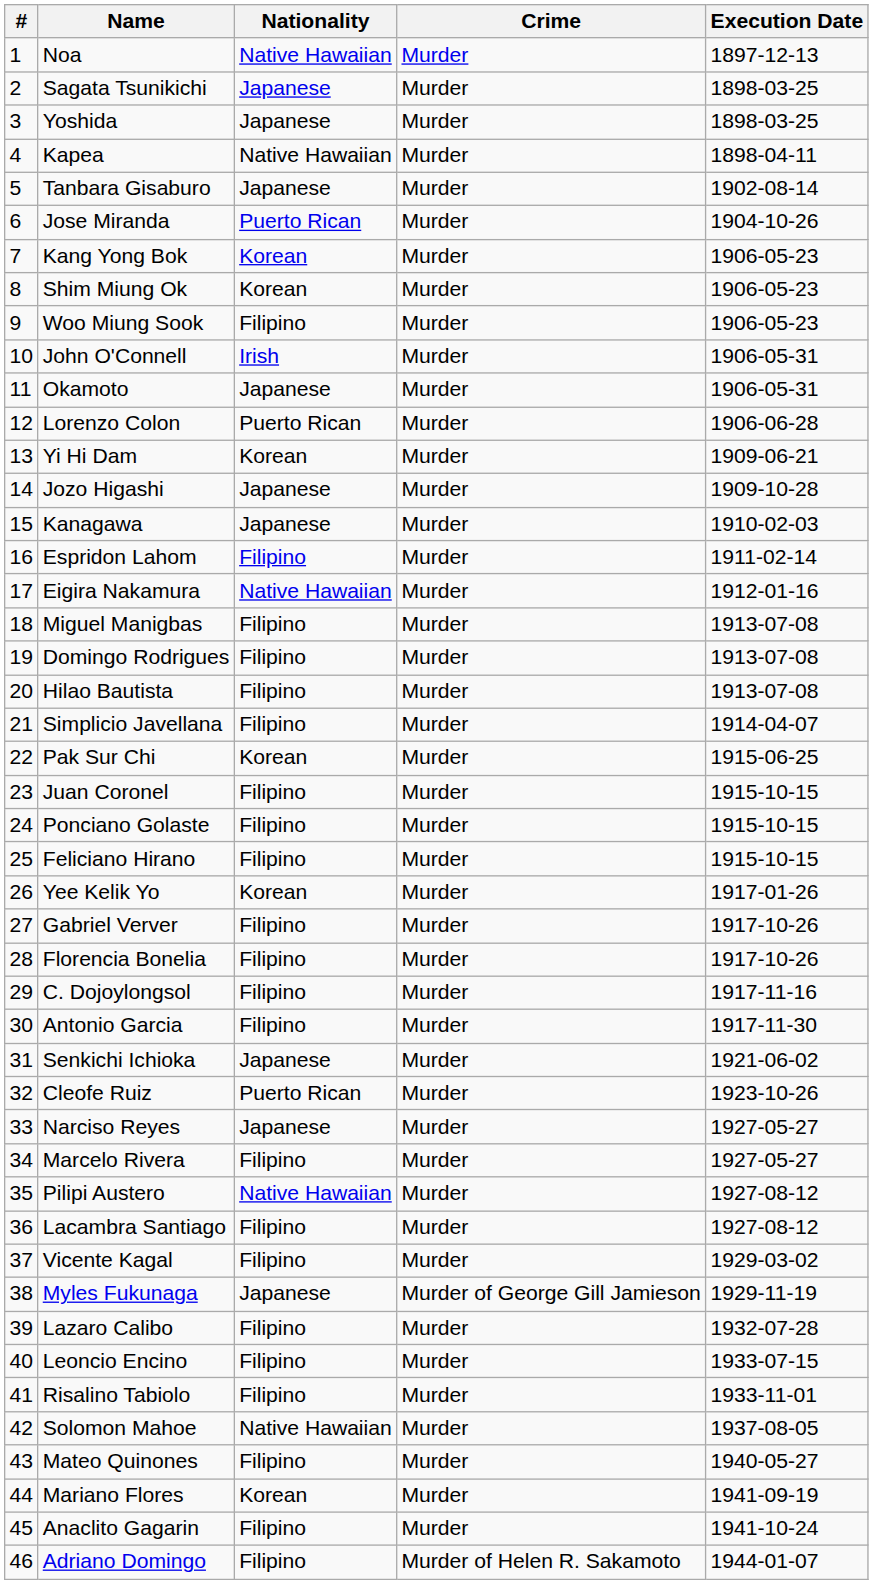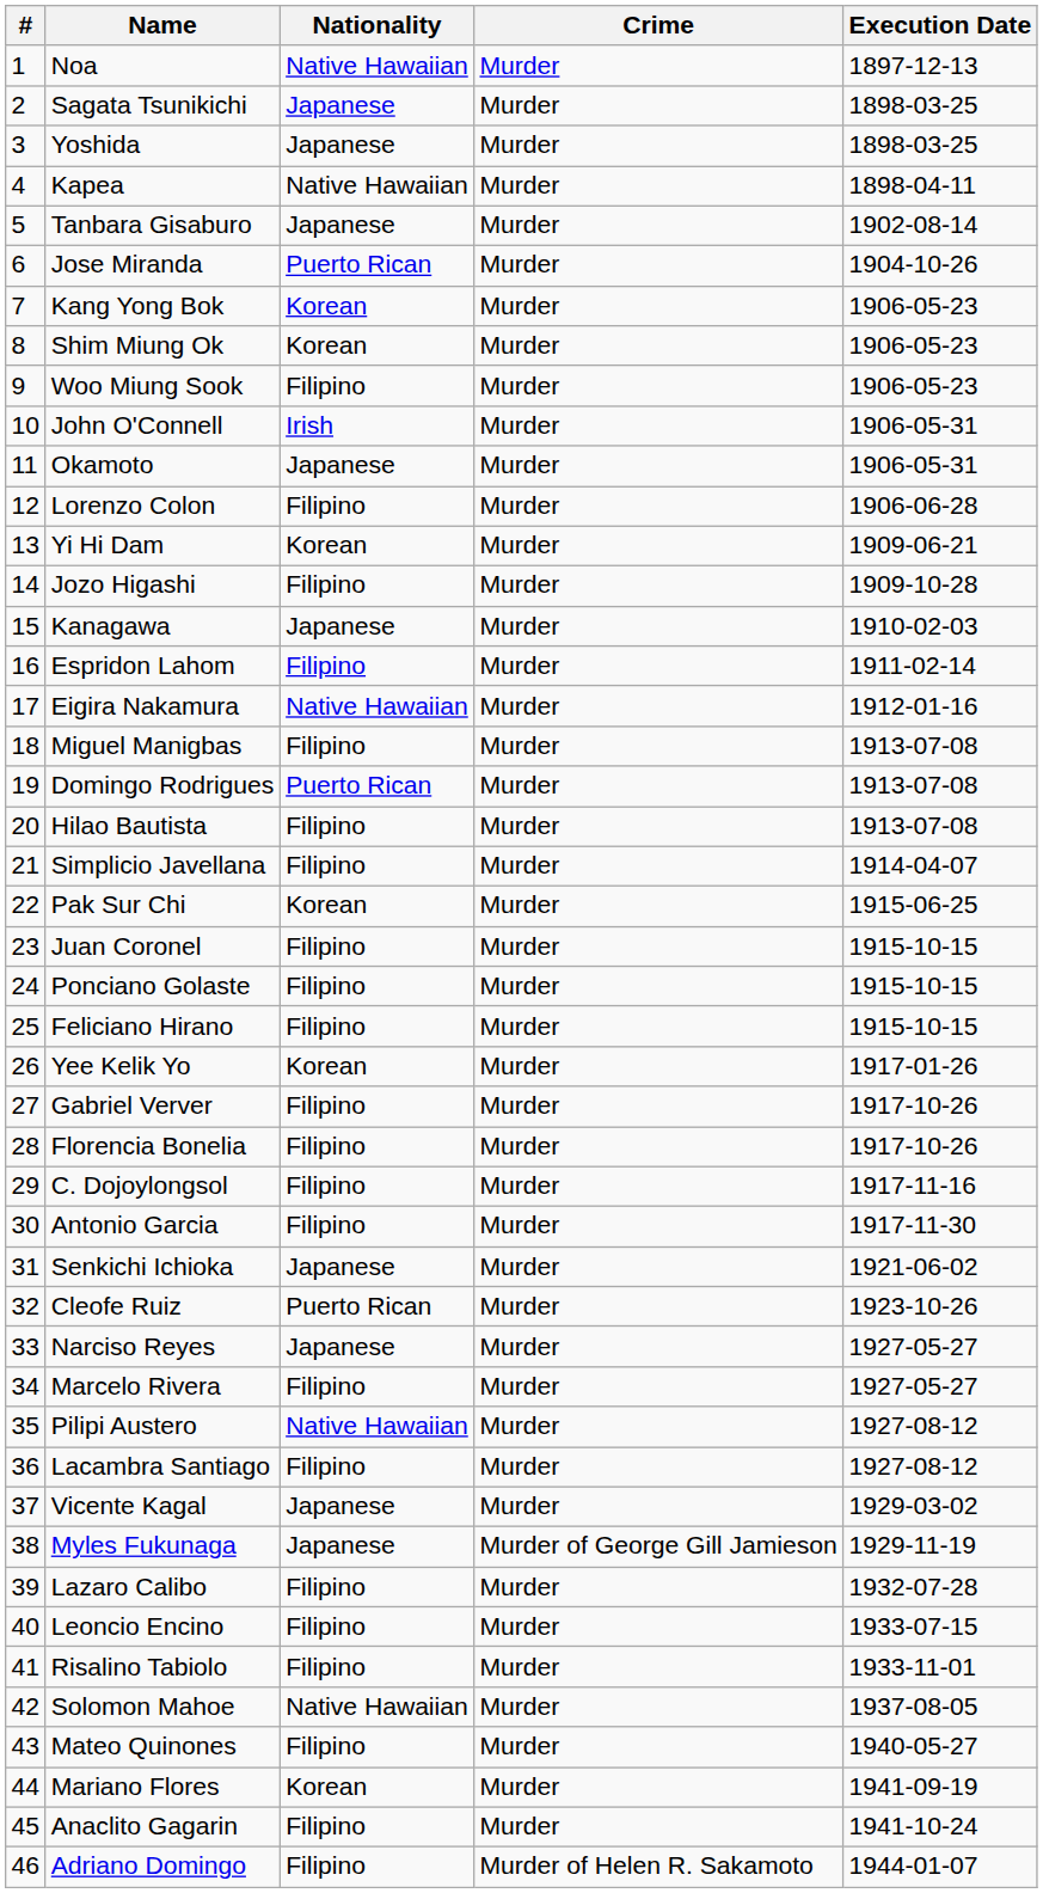 <table class="wikitable sortable mw-collapsible">
 <tr>
 <th>#</th>
 <th>Name</th>
 <th>Nationality</th>
 <th>Crime</th>
 <th>Execution Date</th>
 </tr>
 <tr>
 <td>1</td>
 <td>Noa</td>
 <td><a href='#'>Native Hawaiian</a></td>
 <td><a href='#'>Murder</a></td>
 <td>1897-12-13</td>
 </tr>
 <tr>
 <td>2</td>
 <td>Sagata Tsunikichi</td>
 <td><a href='#'>Japanese</a></td>
 <td>Murder</td>
 <td>1898-03-25</td>
 </tr>
 <tr>
 <td>3</td>
 <td>Yoshida</td>
 <td>Japanese</td>
 <td>Murder</td>
 <td>1898-03-25</td>
 </tr>
 <tr>
 <td>4</td>
 <td>Kapea</td>
 <td>Native Hawaiian</td>
 <td>Murder</td>
 <td>1898-04-11</td>
 </tr>
 <tr>
 <td>5</td>
 <td>Tanbara Gisaburo</td>
 <td>Japanese</td>
 <td>Murder</td>
 <td>1902-08-14</td>
 </tr>
 <tr>
 <td>6</td>
 <td>Jose Miranda</td>
 <td><a href='#'>Puerto Rican</a></td>
 <td>Murder</td>
 <td>1904-10-26</td>
 </tr>
 <tr>
 <td>7</td>
 <td>Kang Yong Bok</td>
 <td><a href='#'>Korean</a></td>
 <td>Murder</td>
 <td>1906-05-23</td>
 </tr>
 <tr>
 <td>8</td>
 <td>Shim Miung Ok</td>
 <td>Korean</td>
 <td>Murder</td>
 <td>1906-05-23</td>
 </tr>
 <tr>
 <td>9</td>
 <td>Woo Miung Sook</td>
 <td>Filipino</td>
 <td>Murder</td>
 <td>1906-05-23</td>
 </tr>
 <tr>
 <td>10</td>
 <td>John O'Connell</td>
 <td><a href='#'>Irish</a></td>
 <td>Murder</td>
 <td>1906-05-31</td>
 </tr>
 <tr>
 <td>11</td>
 <td>Okamoto</td>
 <td>Japanese</td>
 <td>Murder</td>
 <td>1906-05-31</td>
 </tr>
 <tr>
 <td>12</td>
 <td>Lorenzo Colon</td>
-<td>Puerto Rican</td>
+<td>Filipino</td>
 <td>Murder</td>
 <td>1906-06-28</td>
 </tr>
 <tr>
 <td>13</td>
 <td>Yi Hi Dam</td>
 <td>Korean</td>
 <td>Murder</td>
 <td>1909-06-21</td>
 </tr>
 <tr>
 <td>14</td>
 <td>Jozo Higashi</td>
-<td>Japanese</td>
+<td>Filipino</td>
 <td>Murder</td>
 <td>1909-10-28</td>
 </tr>
 <tr>
 <td>15</td>
 <td>Kanagawa</td>
 <td>Japanese</td>
 <td>Murder</td>
 <td>1910-02-03</td>
 </tr>
 <tr>
 <td>16</td>
 <td>Espridon Lahom</td>
 <td><a href='#'>Filipino</a></td>
 <td>Murder</td>
 <td>1911-02-14</td>
 </tr>
 <tr>
 <td>17</td>
 <td>Eigira Nakamura</td>
 <td><a href='#'>Native Hawaiian</a></td>
 <td>Murder</td>
 <td>1912-01-16</td>
 </tr>
 <tr>
 <td>18</td>
 <td>Miguel Manigbas</td>
 <td>Filipino</td>
 <td>Murder</td>
 <td>1913-07-08</td>
 </tr>
 <tr>
 <td>19</td>
 <td>Domingo Rodrigues</td>
-<td>Filipino</td>
+<td><a href='#'>Puerto Rican</a></td>
 <td>Murder</td>
 <td>1913-07-08</td>
 </tr>
 <tr>
 <td>20</td>
 <td>Hilao Bautista</td>
 <td>Filipino</td>
 <td>Murder</td>
 <td>1913-07-08</td>
 </tr>
 <tr>
 <td>21</td>
 <td>Simplicio Javellana</td>
 <td>Filipino</td>
 <td>Murder</td>
 <td>1914-04-07</td>
 </tr>
 <tr>
 <td>22</td>
 <td>Pak Sur Chi</td>
 <td>Korean</td>
 <td>Murder</td>
 <td>1915-06-25</td>
 </tr>
 <tr>
 <td>23</td>
 <td>Juan Coronel</td>
 <td>Filipino</td>
 <td>Murder</td>
 <td>1915-10-15</td>
 </tr>
 <tr>
 <td>24</td>
 <td>Ponciano Golaste</td>
 <td>Filipino</td>
 <td>Murder</td>
 <td>1915-10-15</td>
 </tr>
 <tr>
 <td>25</td>
 <td>Feliciano Hirano</td>
 <td>Filipino</td>
 <td>Murder</td>
 <td>1915-10-15</td>
 </tr>
 <tr>
 <td>26</td>
 <td>Yee Kelik Yo</td>
 <td>Korean</td>
 <td>Murder</td>
 <td>1917-01-26</td>
 </tr>
 <tr>
 <td>27</td>
 <td>Gabriel Verver</td>
 <td>Filipino</td>
 <td>Murder</td>
 <td>1917-10-26</td>
 </tr>
 <tr>
 <td>28</td>
 <td>Florencia Bonelia</td>
 <td>Filipino</td>
 <td>Murder</td>
 <td>1917-10-26</td>
 </tr>
 <tr>
 <td>29</td>
 <td>C. Dojoylongsol</td>
 <td>Filipino</td>
 <td>Murder</td>
 <td>1917-11-16</td>
 </tr>
 <tr>
 <td>30</td>
 <td>Antonio Garcia</td>
 <td>Filipino</td>
 <td>Murder</td>
 <td>1917-11-30</td>
 </tr>
 <tr>
 <td>31</td>
 <td>Senkichi Ichioka</td>
 <td>Japanese</td>
 <td>Murder</td>
 <td>1921-06-02</td>
 </tr>
 <tr>
 <td>32</td>
 <td>Cleofe Ruiz</td>
 <td>Puerto Rican</td>
 <td>Murder</td>
 <td>1923-10-26</td>
 </tr>
 <tr>
 <td>33</td>
 <td>Narciso Reyes</td>
 <td>Japanese</td>
 <td>Murder</td>
 <td>1927-05-27</td>
 </tr>
 <tr>
 <td>34</td>
 <td>Marcelo Rivera</td>
 <td>Filipino</td>
 <td>Murder</td>
 <td>1927-05-27</td>
 </tr>
 <tr>
 <td>35</td>
 <td>Pilipi Austero</td>
 <td><a href='#'>Native Hawaiian</a></td>
 <td>Murder</td>
 <td>1927-08-12</td>
 </tr>
 <tr>
 <td>36</td>
 <td>Lacambra Santiago</td>
 <td>Filipino</td>
 <td>Murder</td>
 <td>1927-08-12</td>
 </tr>
 <tr>
 <td>37</td>
 <td>Vicente Kagal</td>
-<td>Filipino</td>
+<td>Japanese</td>
 <td>Murder</td>
 <td>1929-03-02</td>
 </tr>
 <tr>
 <td>38</td>
 <td><a href='#'>Myles Fukunaga</a></td>
 <td>Japanese</td>
 <td>Murder of George Gill Jamieson</td>
 <td>1929-11-19</td>
 </tr>
 <tr>
 <td>39</td>
 <td>Lazaro Calibo</td>
 <td>Filipino</td>
 <td>Murder</td>
 <td>1932-07-28</td>
 </tr>
 <tr>
 <td>40</td>
 <td>Leoncio Encino</td>
 <td>Filipino</td>
 <td>Murder</td>
 <td>1933-07-15</td>
 </tr>
 <tr>
 <td>41</td>
 <td>Risalino Tabiolo</td>
 <td>Filipino</td>
 <td>Murder</td>
 <td>1933-11-01</td>
 </tr>
 <tr>
 <td>42</td>
 <td>Solomon Mahoe</td>
 <td>Native Hawaiian</td>
 <td>Murder</td>
 <td>1937-08-05</td>
 </tr>
 <tr>
 <td>43</td>
 <td>Mateo Quinones</td>
 <td>Filipino</td>
 <td>Murder</td>
 <td>1940-05-27</td>
 </tr>
 <tr>
 <td>44</td>
 <td>Mariano Flores</td>
 <td>Korean</td>
 <td>Murder</td>
 <td>1941-09-19</td>
 </tr>
 <tr>
 <td>45</td>
 <td>Anaclito Gagarin</td>
 <td>Filipino</td>
 <td>Murder</td>
 <td>1941-10-24</td>
 </tr>
 <tr>
 <td>46</td>
 <td><a href='#'>Adriano Domingo</a></td>
 <td>Filipino</td>
 <td>Murder of Helen R. Sakamoto</td>
 <td>1944-01-07</td>
 </tr>
 </table>
